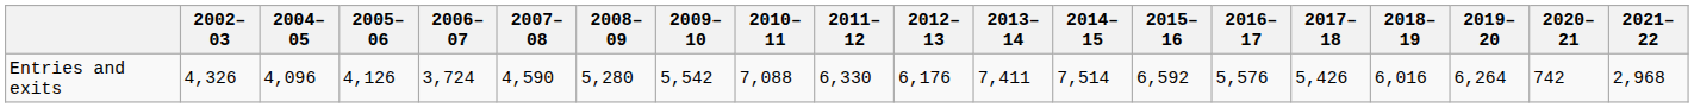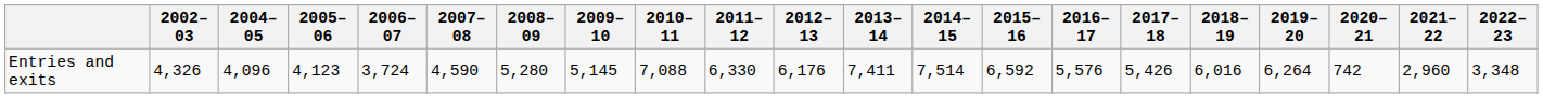 <table class="wikitable">
 <tr>
 <th></th>
 <th>2002–03</th>
 <th>2004–05</th>
 <th>2005–06</th>
 <th>2006–07</th>
 <th>2007–08</th>
 <th>2008–09</th>
 <th>2009–10</th>
 <th>2010–11</th>
 <th>2011–12</th>
 <th>2012–13</th>
 <th>2013–14</th>
 <th>2014–15</th>
 <th>2015–16</th>
 <th>2016–17</th>
 <th>2017–18</th>
 <th>2018–19</th>
 <th>2019–20</th>
 <th>2020–21</th>
 <th>2021–22</th>
+<th>2022–23</th>
 </tr>
 <tr>
 <td>Entries and exits</td>
 <td>4,326</td>
 <td>4,096</td>
-<td>4,126</td>
+<td>4,123</td>
 <td>3,724</td>
 <td>4,590</td>
 <td>5,280</td>
-<td>5,542</td>
+<td>5,145</td>
 <td>7,088</td>
 <td>6,330</td>
 <td>6,176</td>
 <td>7,411</td>
 <td>7,514</td>
 <td>6,592</td>
 <td>5,576</td>
 <td>5,426</td>
 <td>6,016</td>
 <td>6,264</td>
 <td>742</td>
-<td>2,968</td>
+<td>2,960</td>
+<td>3,348</td>
 </tr>
 </table>
